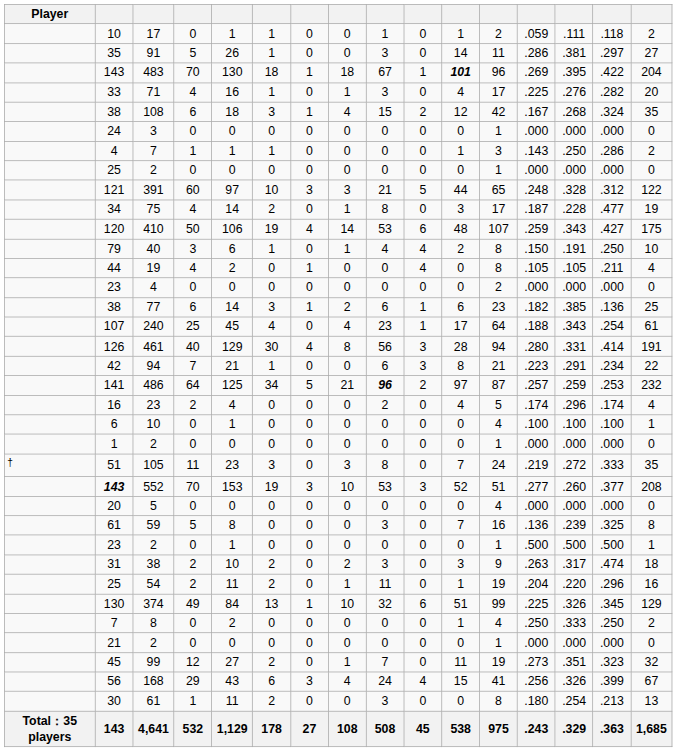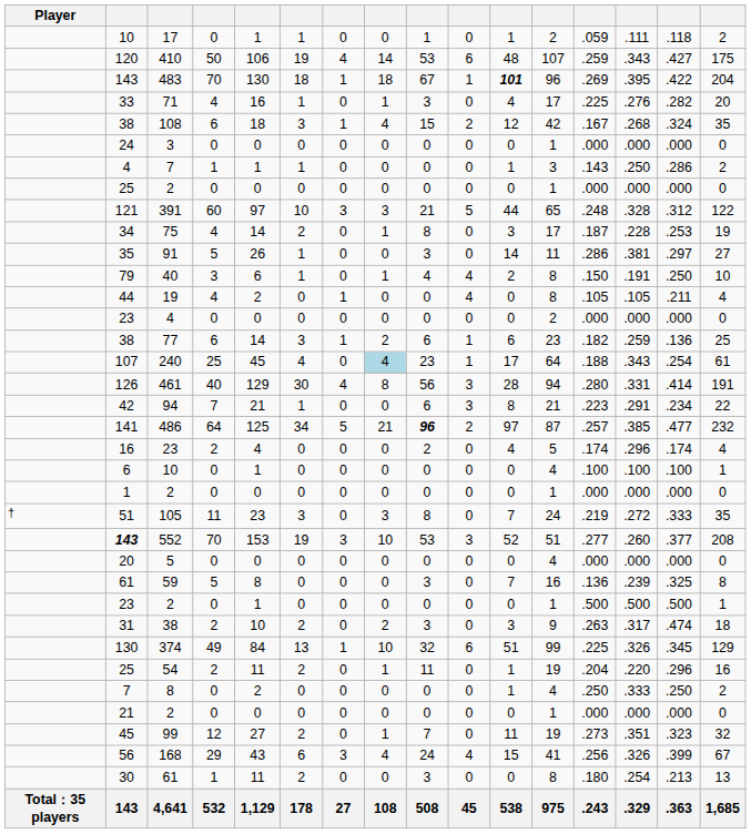 <table class="wikitable sortable" style="text-align:center;">
 <tr>
 <th width="12%">Player</th>
 <th width="5%"><a href='#'></a></th>
 <th width="5%"><a href='#'></a></th>
 <th width="5%"><a href='#'></a></th>
 <th width="5%"><a href='#'></a></th>
 <th width="5%"><a href='#'></a></th>
 <th width="5%"><a href='#'></a></th>
 <th width="5%"><a href='#'></a></th>
 <th width="5%"><a href='#'></a></th>
 <th width="5%"><a href='#'></a></th>
 <th width="5%"><a href='#'></a></th>
 <th width="5%"><a href='#'></a></th>
 <th width="5%"><a href='#'></a></th>
 <th width="5%"><a href='#'></a></th>
 <th width="5%"><a href='#'></a></th>
 <th width="5%"><a href='#'></a></th>
 </tr>
 <tr>
 <td align=left></td>
 <td>10</td>
 <td>17</td>
 <td>0</td>
 <td>1</td>
 <td>1</td>
 <td>0</td>
 <td>0</td>
 <td>1</td>
 <td>0</td>
 <td>1</td>
 <td>2</td>
 <td>.059</td>
 <td>.111</td>
 <td>.118</td>
 <td>2</td>
 </tr>
 <tr>
 <td align=left></td>
-<td>35</td>
-<td>91</td>
-<td>5</td>
-<td>26</td>
-<td>1</td>
-<td>0</td>
-<td>0</td>
-<td>3</td>
-<td>0</td>
+<td>120</td>
+<td>410</td>
+<td>50</td>
+<td>106</td>
+<td>19</td>
+<td>4</td>
 <td>14</td>
-<td>11</td>
-<td>.286</td>
-<td>.381</td>
-<td>.297</td>
-<td>27</td>
+<td>53</td>
+<td>6</td>
+<td>48</td>
+<td>107</td>
+<td>.259</td>
+<td>.343</td>
+<td>.427</td>
+<td>175</td>
 </tr>
 <tr>
 <td align=left></td>
 <td>143</td>
 <td>483</td>
 <td>70</td>
 <td>130</td>
 <td>18</td>
 <td>1</td>
 <td>18</td>
 <td>67</td>
 <td>1</td>
 <td><strong><em>101</em></strong></td>
 <td>96</td>
 <td>.269</td>
 <td>.395</td>
 <td>.422</td>
 <td>204</td>
 </tr>
 <tr>
 <td align=left></td>
 <td>33</td>
 <td>71</td>
 <td>4</td>
 <td>16</td>
 <td>1</td>
 <td>0</td>
 <td>1</td>
 <td>3</td>
 <td>0</td>
 <td>4</td>
 <td>17</td>
 <td>.225</td>
 <td>.276</td>
 <td>.282</td>
 <td>20</td>
 </tr>
 <tr>
 <td align=left></td>
 <td>38</td>
 <td>108</td>
 <td>6</td>
 <td>18</td>
 <td>3</td>
 <td>1</td>
 <td>4</td>
 <td>15</td>
 <td>2</td>
 <td>12</td>
 <td>42</td>
 <td>.167</td>
 <td>.268</td>
 <td>.324</td>
 <td>35</td>
 </tr>
 <tr>
 <td align=left></td>
 <td>24</td>
 <td>3</td>
 <td>0</td>
 <td>0</td>
 <td>0</td>
 <td>0</td>
 <td>0</td>
 <td>0</td>
 <td>0</td>
 <td>0</td>
 <td>1</td>
 <td>.000</td>
 <td>.000</td>
 <td>.000</td>
 <td>0</td>
 </tr>
 <tr>
 <td align=left></td>
 <td>4</td>
 <td>7</td>
 <td>1</td>
 <td>1</td>
 <td>1</td>
 <td>0</td>
 <td>0</td>
 <td>0</td>
 <td>0</td>
 <td>1</td>
 <td>3</td>
 <td>.143</td>
 <td>.250</td>
 <td>.286</td>
 <td>2</td>
 </tr>
 <tr>
 <td align=left></td>
 <td>25</td>
 <td>2</td>
 <td>0</td>
 <td>0</td>
 <td>0</td>
 <td>0</td>
 <td>0</td>
 <td>0</td>
 <td>0</td>
 <td>0</td>
 <td>1</td>
 <td>.000</td>
 <td>.000</td>
 <td>.000</td>
 <td>0</td>
 </tr>
 <tr>
 <td align=left></td>
 <td>121</td>
 <td>391</td>
 <td>60</td>
 <td>97</td>
 <td>10</td>
 <td>3</td>
 <td>3</td>
 <td>21</td>
 <td>5</td>
 <td>44</td>
 <td>65</td>
 <td>.248</td>
 <td>.328</td>
 <td>.312</td>
 <td>122</td>
 </tr>
 <tr>
 <td align=left></td>
 <td>34</td>
 <td>75</td>
 <td>4</td>
 <td>14</td>
 <td>2</td>
 <td>0</td>
 <td>1</td>
 <td>8</td>
 <td>0</td>
 <td>3</td>
 <td>17</td>
 <td>.187</td>
 <td>.228</td>
-<td>.477</td>
+<td>.253</td>
 <td>19</td>
 </tr>
 <tr>
 <td align=left></td>
-<td>120</td>
-<td>410</td>
-<td>50</td>
-<td>106</td>
-<td>19</td>
-<td>4</td>
+<td>35</td>
+<td>91</td>
+<td>5</td>
+<td>26</td>
+<td>1</td>
+<td>0</td>
+<td>0</td>
+<td>3</td>
+<td>0</td>
 <td>14</td>
-<td>53</td>
-<td>6</td>
-<td>48</td>
-<td>107</td>
-<td>.259</td>
-<td>.343</td>
-<td>.427</td>
-<td>175</td>
+<td>11</td>
+<td>.286</td>
+<td>.381</td>
+<td>.297</td>
+<td>27</td>
 </tr>
 <tr>
 <td align=left></td>
 <td>79</td>
 <td>40</td>
 <td>3</td>
 <td>6</td>
 <td>1</td>
 <td>0</td>
 <td>1</td>
 <td>4</td>
 <td>4</td>
 <td>2</td>
 <td>8</td>
 <td>.150</td>
 <td>.191</td>
 <td>.250</td>
 <td>10</td>
 </tr>
 <tr>
 <td align=left></td>
 <td>44</td>
 <td>19</td>
 <td>4</td>
 <td>2</td>
 <td>0</td>
 <td>1</td>
 <td>0</td>
 <td>0</td>
 <td>4</td>
 <td>0</td>
 <td>8</td>
 <td>.105</td>
 <td>.105</td>
 <td>.211</td>
 <td>4</td>
 </tr>
 <tr>
 <td align=left></td>
 <td>23</td>
 <td>4</td>
 <td>0</td>
 <td>0</td>
 <td>0</td>
 <td>0</td>
 <td>0</td>
 <td>0</td>
 <td>0</td>
 <td>0</td>
 <td>2</td>
 <td>.000</td>
 <td>.000</td>
 <td>.000</td>
 <td>0</td>
 </tr>
 <tr>
 <td align=left></td>
 <td>38</td>
 <td>77</td>
 <td>6</td>
 <td>14</td>
 <td>3</td>
 <td>1</td>
 <td>2</td>
 <td>6</td>
 <td>1</td>
 <td>6</td>
 <td>23</td>
 <td>.182</td>
-<td>.385</td>
+<td>.259</td>
 <td>.136</td>
 <td>25</td>
 </tr>
 <tr>
 <td align=left></td>
 <td>107</td>
 <td>240</td>
 <td>25</td>
 <td>45</td>
 <td>4</td>
 <td>0</td>
-<td>4</td>
+<td style="background: lightblue;">4</td>
 <td>23</td>
 <td>1</td>
 <td>17</td>
 <td>64</td>
 <td>.188</td>
 <td>.343</td>
 <td>.254</td>
 <td>61</td>
 </tr>
 <tr>
 <td align=left></td>
 <td>126</td>
 <td>461</td>
 <td>40</td>
 <td>129</td>
 <td>30</td>
 <td>4</td>
 <td>8</td>
 <td>56</td>
 <td>3</td>
 <td>28</td>
 <td>94</td>
 <td>.280</td>
 <td>.331</td>
 <td>.414</td>
 <td>191</td>
 </tr>
 <tr>
 <td align=left></td>
 <td>42</td>
 <td>94</td>
 <td>7</td>
 <td>21</td>
 <td>1</td>
 <td>0</td>
 <td>0</td>
 <td>6</td>
 <td>3</td>
 <td>8</td>
 <td>21</td>
 <td>.223</td>
 <td>.291</td>
 <td>.234</td>
 <td>22</td>
 </tr>
 <tr>
 <td align=left></td>
 <td>141</td>
 <td>486</td>
 <td>64</td>
 <td>125</td>
 <td>34</td>
 <td>5</td>
 <td>21</td>
 <td><strong><em>96</em></strong></td>
 <td>2</td>
 <td>97</td>
 <td>87</td>
 <td>.257</td>
-<td>.259</td>
-<td>.253</td>
+<td>.385</td>
+<td>.477</td>
 <td>232</td>
 </tr>
 <tr>
 <td align=left></td>
 <td>16</td>
 <td>23</td>
 <td>2</td>
 <td>4</td>
 <td>0</td>
 <td>0</td>
 <td>0</td>
 <td>2</td>
 <td>0</td>
 <td>4</td>
 <td>5</td>
 <td>.174</td>
 <td>.296</td>
 <td>.174</td>
 <td>4</td>
 </tr>
 <tr>
 <td align=left></td>
 <td>6</td>
 <td>10</td>
 <td>0</td>
 <td>1</td>
 <td>0</td>
 <td>0</td>
 <td>0</td>
 <td>0</td>
 <td>0</td>
 <td>0</td>
 <td>4</td>
 <td>.100</td>
 <td>.100</td>
 <td>.100</td>
 <td>1</td>
 </tr>
 <tr>
 <td align=left></td>
 <td>1</td>
 <td>2</td>
 <td>0</td>
 <td>0</td>
 <td>0</td>
 <td>0</td>
 <td>0</td>
 <td>0</td>
 <td>0</td>
 <td>0</td>
 <td>1</td>
 <td>.000</td>
 <td>.000</td>
 <td>.000</td>
 <td>0</td>
 </tr>
 <tr>
 <td align=left><sup>†</sup></td>
 <td>51</td>
 <td>105</td>
 <td>11</td>
 <td>23</td>
 <td>3</td>
 <td>0</td>
 <td>3</td>
 <td>8</td>
 <td>0</td>
 <td>7</td>
 <td>24</td>
 <td>.219</td>
 <td>.272</td>
 <td>.333</td>
 <td>35</td>
 </tr>
 <tr>
 <td align=left></td>
 <td><strong><em>143</em></strong></td>
 <td>552</td>
 <td>70</td>
 <td>153</td>
 <td>19</td>
 <td>3</td>
 <td>10</td>
 <td>53</td>
 <td>3</td>
 <td>52</td>
 <td>51</td>
 <td>.277</td>
 <td>.260</td>
 <td>.377</td>
 <td>208</td>
 </tr>
 <tr>
 <td align=left></td>
 <td>20</td>
 <td>5</td>
 <td>0</td>
 <td>0</td>
 <td>0</td>
 <td>0</td>
 <td>0</td>
 <td>0</td>
 <td>0</td>
 <td>0</td>
 <td>4</td>
 <td>.000</td>
 <td>.000</td>
 <td>.000</td>
 <td>0</td>
 </tr>
 <tr>
 <td align=left></td>
 <td>61</td>
 <td>59</td>
 <td>5</td>
 <td>8</td>
 <td>0</td>
 <td>0</td>
 <td>0</td>
 <td>3</td>
 <td>0</td>
 <td>7</td>
 <td>16</td>
 <td>.136</td>
 <td>.239</td>
 <td>.325</td>
 <td>8</td>
 </tr>
 <tr>
 <td align=left></td>
 <td>23</td>
 <td>2</td>
 <td>0</td>
 <td>1</td>
 <td>0</td>
 <td>0</td>
 <td>0</td>
 <td>0</td>
 <td>0</td>
 <td>0</td>
 <td>1</td>
 <td>.500</td>
 <td>.500</td>
 <td>.500</td>
 <td>1</td>
 </tr>
 <tr>
 <td align=left></td>
 <td>31</td>
 <td>38</td>
 <td>2</td>
 <td>10</td>
 <td>2</td>
 <td>0</td>
 <td>2</td>
 <td>3</td>
 <td>0</td>
 <td>3</td>
 <td>9</td>
 <td>.263</td>
 <td>.317</td>
 <td>.474</td>
 <td>18</td>
 </tr>
 <tr>
 <td align=left></td>
+<td>130</td>
+<td>374</td>
+<td>49</td>
+<td>84</td>
+<td>13</td>
+<td>1</td>
+<td>10</td>
+<td>32</td>
+<td>6</td>
+<td>51</td>
+<td>99</td>
+<td>.225</td>
+<td>.326</td>
+<td>.345</td>
+<td>129</td>
+</tr>
+<tr>
+<td align=left></td>
 <td>25</td>
 <td>54</td>
 <td>2</td>
 <td>11</td>
 <td>2</td>
 <td>0</td>
 <td>1</td>
 <td>11</td>
 <td>0</td>
 <td>1</td>
 <td>19</td>
 <td>.204</td>
 <td>.220</td>
 <td>.296</td>
 <td>16</td>
-</tr>
-<tr>
-<td align=left></td>
-<td>130</td>
-<td>374</td>
-<td>49</td>
-<td>84</td>
-<td>13</td>
-<td>1</td>
-<td>10</td>
-<td>32</td>
-<td>6</td>
-<td>51</td>
-<td>99</td>
-<td>.225</td>
-<td>.326</td>
-<td>.345</td>
-<td>129</td>
 </tr>
 <tr>
 <td align=left></td>
 <td>7</td>
 <td>8</td>
 <td>0</td>
 <td>2</td>
 <td>0</td>
 <td>0</td>
 <td>0</td>
 <td>0</td>
 <td>0</td>
 <td>1</td>
 <td>4</td>
 <td>.250</td>
 <td>.333</td>
 <td>.250</td>
 <td>2</td>
 </tr>
 <tr>
 <td align=left></td>
 <td>21</td>
 <td>2</td>
 <td>0</td>
 <td>0</td>
 <td>0</td>
 <td>0</td>
 <td>0</td>
 <td>0</td>
 <td>0</td>
 <td>0</td>
 <td>1</td>
 <td>.000</td>
 <td>.000</td>
 <td>.000</td>
 <td>0</td>
 </tr>
 <tr>
 <td align=left></td>
 <td>45</td>
 <td>99</td>
 <td>12</td>
 <td>27</td>
 <td>2</td>
 <td>0</td>
 <td>1</td>
 <td>7</td>
 <td>0</td>
 <td>11</td>
 <td>19</td>
 <td>.273</td>
 <td>.351</td>
 <td>.323</td>
 <td>32</td>
 </tr>
 <tr>
 <td align=left></td>
 <td>56</td>
 <td>168</td>
 <td>29</td>
 <td>43</td>
 <td>6</td>
 <td>3</td>
 <td>4</td>
 <td>24</td>
 <td>4</td>
 <td>15</td>
 <td>41</td>
 <td>.256</td>
 <td>.326</td>
 <td>.399</td>
 <td>67</td>
 </tr>
 <tr>
 <td align=left></td>
 <td>30</td>
 <td>61</td>
 <td>1</td>
 <td>11</td>
 <td>2</td>
 <td>0</td>
 <td>0</td>
 <td>3</td>
 <td>0</td>
 <td>0</td>
 <td>8</td>
 <td>.180</td>
 <td>.254</td>
 <td>.213</td>
 <td>13</td>
 </tr>
 <tr>
 <th>Total：35 players</th>
 <th>143</th>
 <th>4,641</th>
 <th>532</th>
 <th>1,129</th>
 <th>178</th>
 <th>27</th>
 <th>108</th>
 <th>508</th>
 <th>45</th>
 <th>538</th>
 <th>975</th>
 <th>.243</th>
 <th>.329</th>
 <th>.363</th>
 <th>1,685</th>
 </tr>
 </table>
